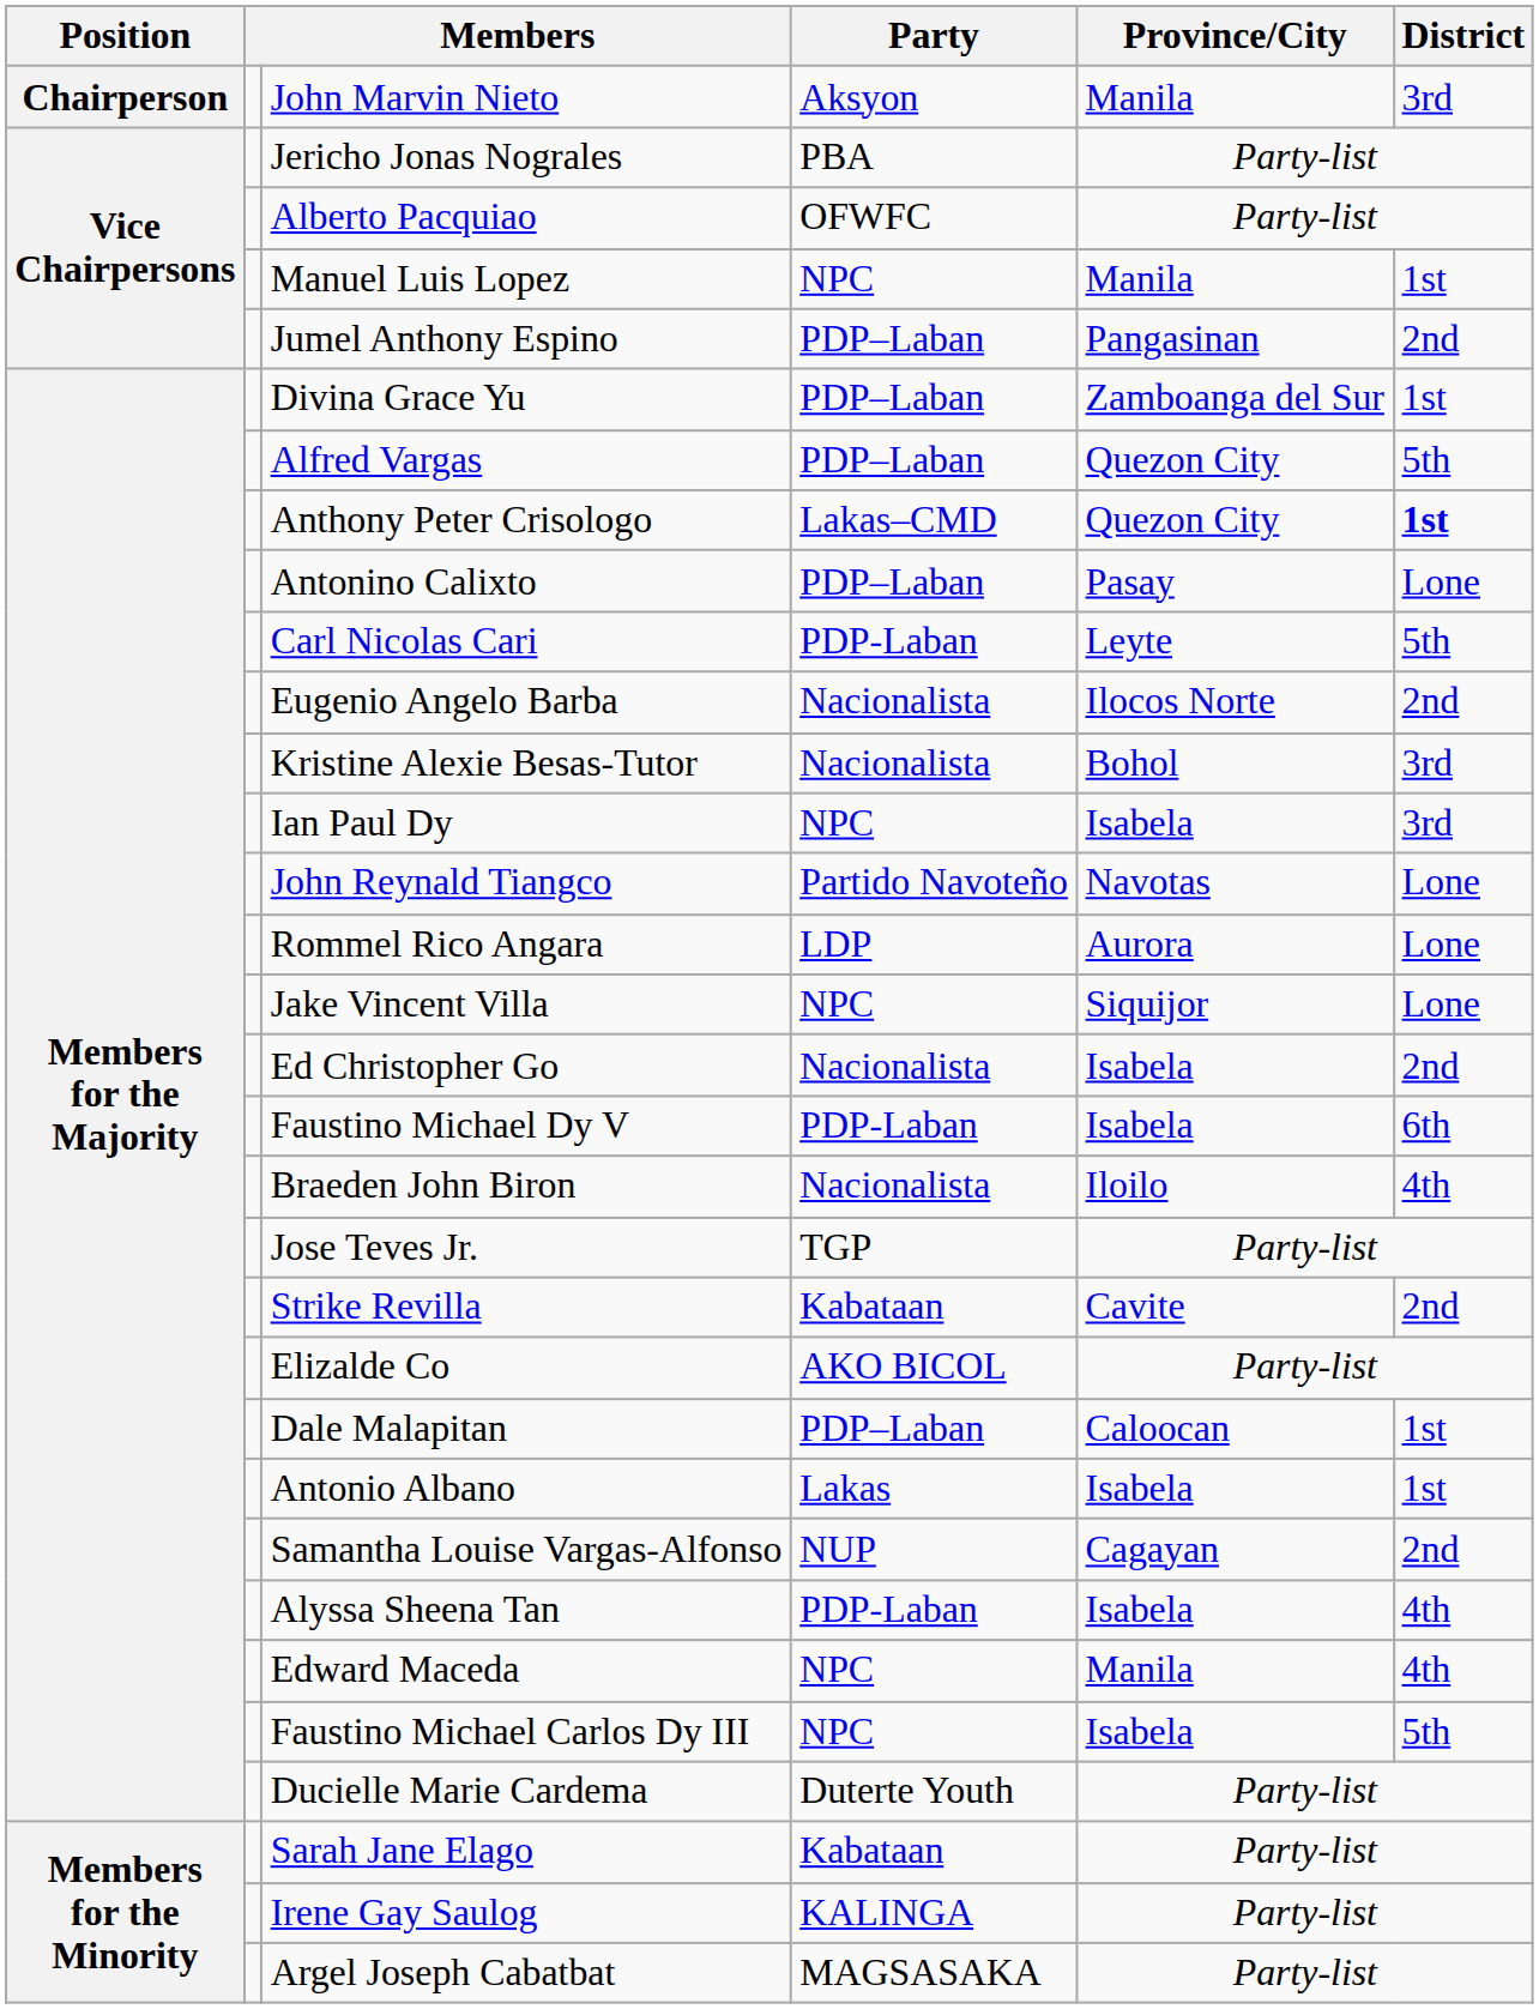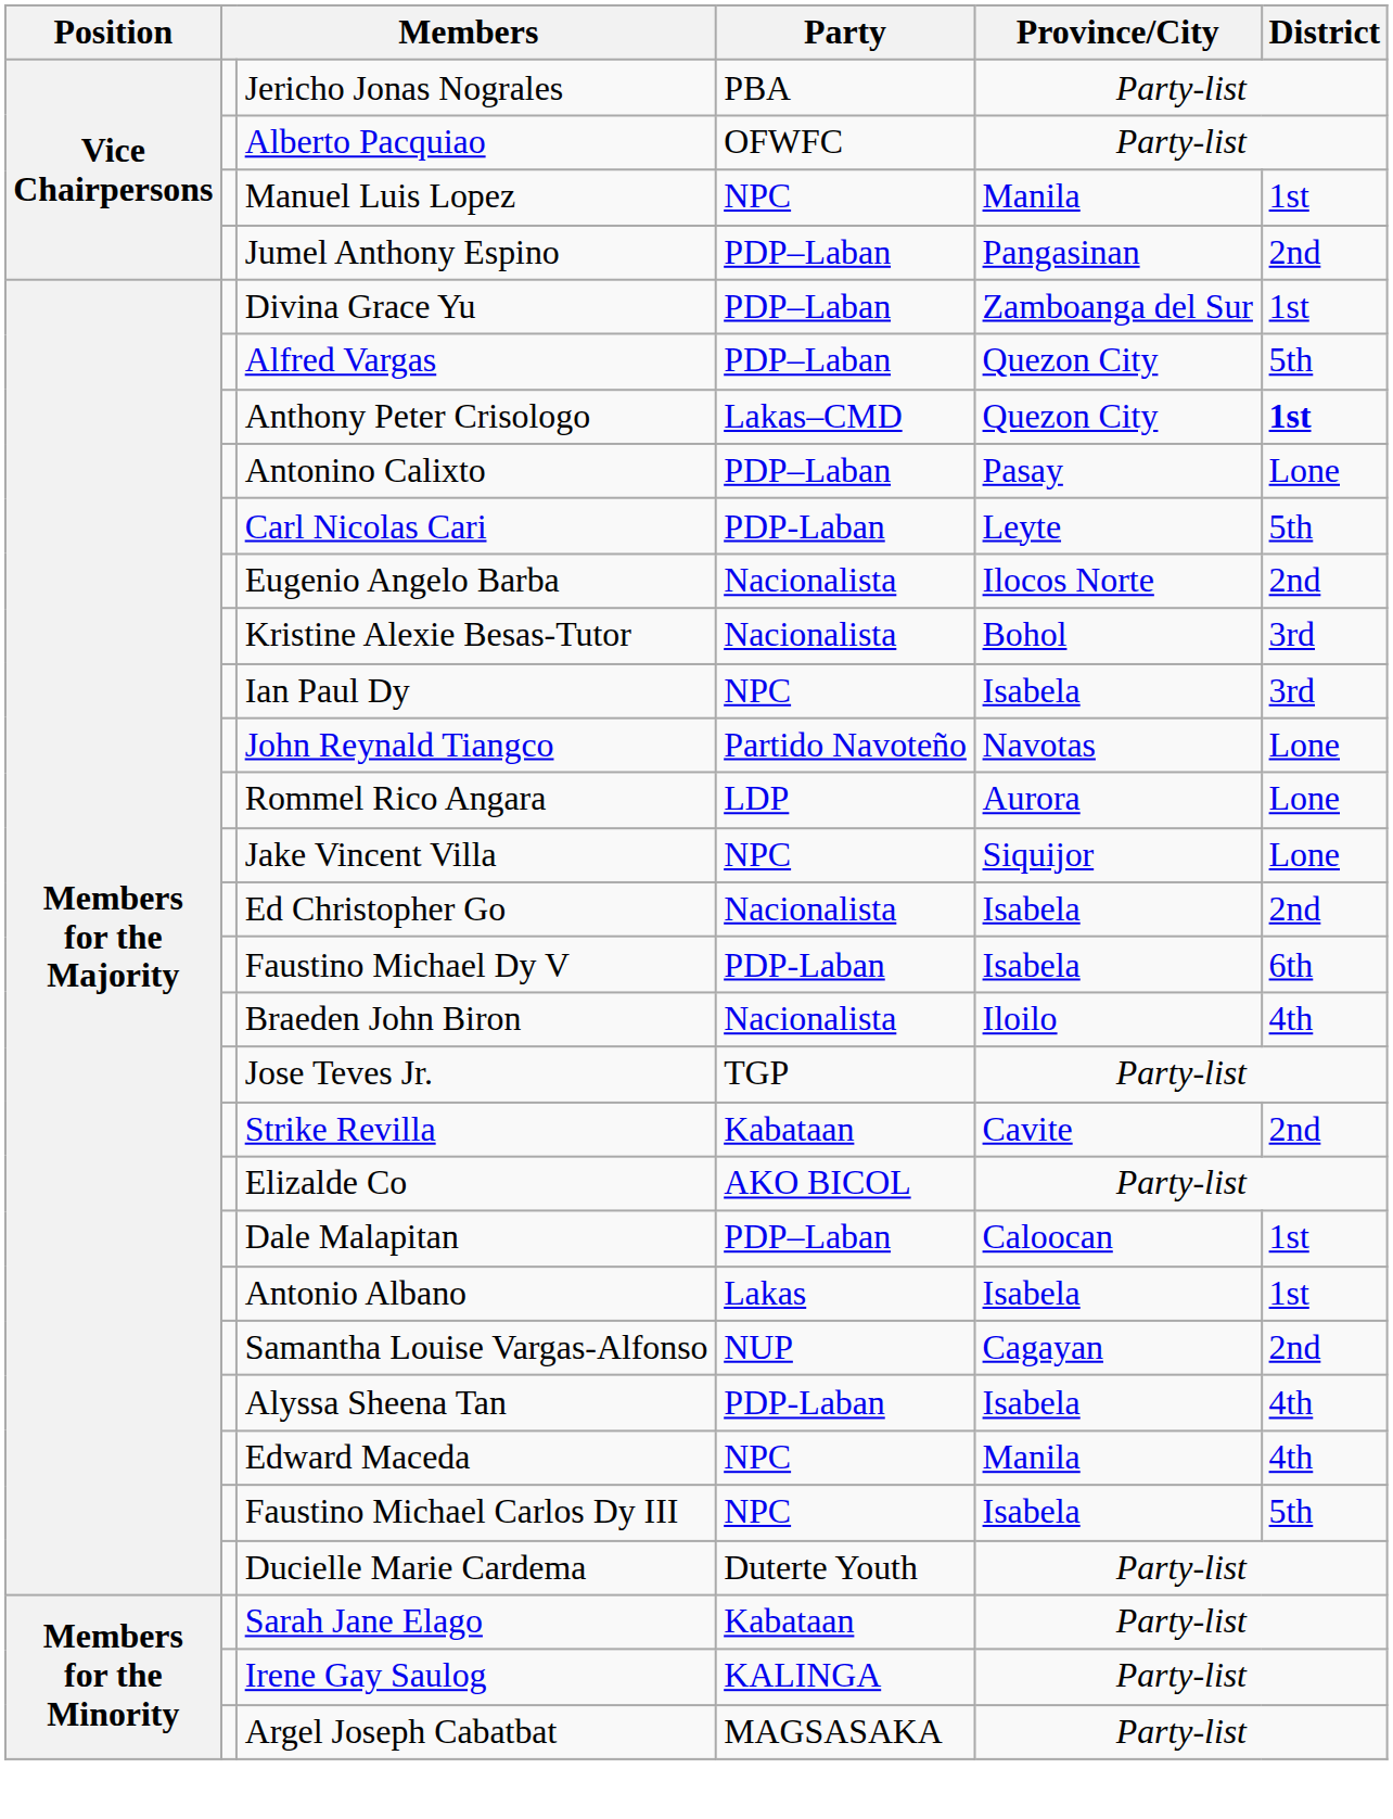 <table class="wikitable" style="font-size: 100%;">
 <tr>
 <th>Position</th>
 <th colspan="2">Members</th>
 <th>Party</th>
 <th>Province/City</th>
 <th>District</th>
-</tr>
-<tr>
-<th>Chairperson</th>
-<td></td>
-<td><a href='#'>John Marvin Nieto</a></td>
-<td><a href='#'>Aksyon</a></td>
-<td><a href='#'>Manila</a></td>
-<td><a href='#'>3rd</a></td>
 </tr>
 <tr>
 <th rowspan="4">Vice<br>Chairpersons</th>
 <td></td>
 <td>Jericho Jonas Nograles</td>
 <td>PBA</td>
 <td align="center" colspan="2"><em>Party-list</em></td>
 </tr>
 <tr>
 <td></td>
 <td><a href='#'>Alberto Pacquiao</a></td>
 <td>OFWFC</td>
 <td align="center" colspan="2"><em>Party-list</em></td>
 </tr>
 <tr>
 <td></td>
 <td>Manuel Luis Lopez</td>
 <td><a href='#'>NPC</a></td>
 <td><a href='#'>Manila</a></td>
 <td><a href='#'>1st</a></td>
 </tr>
 <tr>
 <td></td>
 <td>Jumel Anthony Espino</td>
 <td><a href='#'>PDP–Laban</a></td>
 <td><a href='#'>Pangasinan</a></td>
 <td><a href='#'>2nd</a></td>
 </tr>
 <tr>
 <th rowspan="24">Members<br>for the<br>Majority</th>
 <td></td>
 <td>Divina Grace Yu</td>
 <td><a href='#'>PDP–Laban</a></td>
 <td><a href='#'>Zamboanga del Sur</a></td>
 <td><a href='#'>1st</a></td>
 </tr>
 <tr>
 <td></td>
 <td><a href='#'>Alfred Vargas</a></td>
 <td><a href='#'>PDP–Laban</a></td>
 <td><a href='#'>Quezon City</a></td>
 <td><a href='#'>5th</a></td>
 </tr>
 <tr>
 <td></td>
 <td>Anthony Peter Crisologo</td>
 <td><a href='#'>Lakas–CMD</a></td>
 <td><a href='#'>Quezon City</a></td>
 <td><strong><a href='#'>1st</a></strong></td>
 </tr>
 <tr>
 <td></td>
 <td>Antonino Calixto</td>
 <td><a href='#'>PDP–Laban</a></td>
 <td><a href='#'>Pasay</a></td>
 <td><a href='#'>Lone</a></td>
 </tr>
 <tr>
 <td></td>
 <td><a href='#'>Carl Nicolas Cari</a></td>
 <td><a href='#'>PDP-Laban</a></td>
 <td><a href='#'>Leyte</a></td>
 <td><a href='#'>5th</a></td>
 </tr>
 <tr>
 <td></td>
 <td>Eugenio Angelo Barba</td>
 <td><a href='#'>Nacionalista</a></td>
 <td><a href='#'>Ilocos Norte</a></td>
 <td><a href='#'>2nd</a></td>
 </tr>
 <tr>
 <td></td>
 <td>Kristine Alexie Besas-Tutor</td>
 <td><a href='#'>Nacionalista</a></td>
 <td><a href='#'>Bohol</a></td>
 <td><a href='#'>3rd</a></td>
 </tr>
 <tr>
 <td></td>
 <td>Ian Paul Dy</td>
 <td><a href='#'>NPC</a></td>
 <td><a href='#'>Isabela</a></td>
 <td><a href='#'>3rd</a></td>
 </tr>
 <tr>
 <td></td>
 <td><a href='#'>John Reynald Tiangco</a></td>
 <td><a href='#'>Partido Navoteño</a></td>
 <td><a href='#'>Navotas</a></td>
 <td><a href='#'>Lone</a></td>
 </tr>
 <tr>
 <td></td>
 <td>Rommel Rico Angara</td>
 <td><a href='#'>LDP</a></td>
 <td><a href='#'>Aurora</a></td>
 <td><a href='#'>Lone</a></td>
 </tr>
 <tr>
 <td></td>
 <td>Jake Vincent Villa</td>
 <td><a href='#'>NPC</a></td>
 <td><a href='#'>Siquijor</a></td>
 <td><a href='#'>Lone</a></td>
 </tr>
 <tr>
 <td></td>
 <td>Ed Christopher Go</td>
 <td><a href='#'>Nacionalista</a></td>
 <td><a href='#'>Isabela</a></td>
 <td><a href='#'>2nd</a></td>
 </tr>
 <tr>
 <td></td>
 <td>Faustino Michael Dy V</td>
 <td><a href='#'>PDP-Laban</a></td>
 <td><a href='#'>Isabela</a></td>
 <td><a href='#'>6th</a></td>
 </tr>
 <tr>
 <td></td>
 <td>Braeden John Biron</td>
 <td><a href='#'>Nacionalista</a></td>
 <td><a href='#'>Iloilo</a></td>
 <td><a href='#'>4th</a></td>
 </tr>
 <tr>
 <td></td>
 <td>Jose Teves Jr.</td>
 <td>TGP</td>
 <td align="center" colspan="2"><em>Party-list</em></td>
 </tr>
 <tr>
 <td></td>
 <td><a href='#'>Strike Revilla</a></td>
 <td><a href='#'>Kabataan</a></td>
 <td><a href='#'>Cavite</a></td>
 <td><a href='#'>2nd</a></td>
 </tr>
 <tr>
 <td></td>
 <td>Elizalde Co</td>
 <td><a href='#'>AKO BICOL</a></td>
 <td align="center" colspan="2"><em>Party-list</em></td>
 </tr>
 <tr>
 <td></td>
 <td>Dale Malapitan</td>
 <td><a href='#'>PDP–Laban</a></td>
 <td><a href='#'>Caloocan</a></td>
 <td><a href='#'>1st</a></td>
 </tr>
 <tr>
 <td></td>
 <td>Antonio Albano</td>
 <td><a href='#'>Lakas</a></td>
 <td><a href='#'>Isabela</a></td>
 <td><a href='#'>1st</a></td>
 </tr>
 <tr>
 <td></td>
 <td>Samantha Louise Vargas-Alfonso</td>
 <td><a href='#'>NUP</a></td>
 <td><a href='#'>Cagayan</a></td>
 <td><a href='#'>2nd</a></td>
 </tr>
 <tr>
 <td></td>
 <td>Alyssa Sheena Tan</td>
 <td><a href='#'>PDP-Laban</a></td>
 <td><a href='#'>Isabela</a></td>
 <td><a href='#'>4th</a></td>
 </tr>
 <tr>
 <td></td>
 <td>Edward Maceda</td>
 <td><a href='#'>NPC</a></td>
 <td><a href='#'>Manila</a></td>
 <td><a href='#'>4th</a></td>
 </tr>
 <tr>
 <td></td>
 <td>Faustino Michael Carlos Dy III</td>
 <td><a href='#'>NPC</a></td>
 <td><a href='#'>Isabela</a></td>
 <td><a href='#'>5th</a></td>
 </tr>
 <tr>
 <td></td>
 <td>Ducielle Marie Cardema</td>
 <td>Duterte Youth</td>
 <td align="center" colspan="2"><em>Party-list</em></td>
 </tr>
 <tr>
 <th rowspan="3">Members<br>for the<br>Minority</th>
 <td></td>
 <td><a href='#'>Sarah Jane Elago</a></td>
 <td><a href='#'>Kabataan</a></td>
 <td align="center" colspan="2"><em>Party-list</em></td>
 </tr>
 <tr>
 <td></td>
 <td><a href='#'>Irene Gay Saulog</a></td>
 <td><a href='#'>KALINGA</a></td>
 <td align="center" colspan="2"><em>Party-list</em></td>
 </tr>
 <tr>
 <td></td>
 <td>Argel Joseph Cabatbat</td>
 <td>MAGSASAKA</td>
 <td align="center" colspan="2"><em>Party-list</em></td>
 </tr>
 </table>
